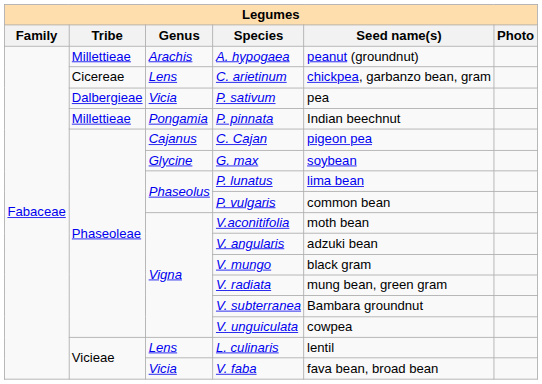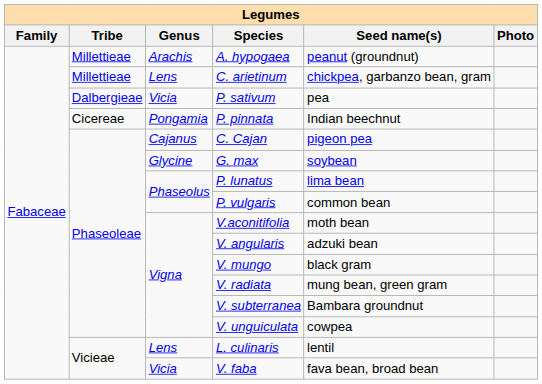 <table class="wikitable">
 <tr>
 <th colspan="6" style="background:#ffdead;">Legumes</th>
 </tr>
 <tr>
 <th>Family</th>
 <th>Tribe</th>
 <th>Genus</th>
 <th>Species</th>
 <th>Seed name(s)</th>
 <th>Photo</th>
 </tr>
 <tr>
 <td rowspan="16"><a href='#'>Fabaceae</a></td>
 <td><a href='#'>Millettieae</a></td>
 <td><em><a href='#'>Arachis</a></em></td>
 <td><em><a href='#'>A. hypogaea</a></em></td>
 <td><a href='#'>peanut</a> (groundnut)</td>
 <td></td>
 </tr>
 <tr>
-<td>Cicereae</td>
+<td><a href='#'>Millettieae</a></td>
 <td><em><a href='#'>Lens</a></em></td>
 <td><em><a href='#'>C. arietinum</a></em></td>
 <td><a href='#'>chickpea</a>, garbanzo bean, gram</td>
 <td></td>
 </tr>
 <tr>
 <td><a href='#'>Dalbergieae</a></td>
 <td><em><a href='#'>Vicia</a></em></td>
 <td><em><a href='#'>P. sativum</a></em></td>
 <td>pea</td>
 <td></td>
 </tr>
 <tr>
-<td><a href='#'>Millettieae</a></td>
+<td>Cicereae</td>
 <td><em><a href='#'>Pongamia</a></em></td>
 <td><em><a href='#'>P. pinnata</a></em></td>
 <td>Indian beechnut</td>
 <td></td>
 </tr>
 <tr>
 <td rowspan="10"><a href='#'>Phaseoleae</a></td>
 <td><em><a href='#'>Cajanus</a></em></td>
 <td><em><a href='#'>C. Cajan</a></em></td>
 <td><a href='#'>pigeon pea</a></td>
 <td></td>
 </tr>
 <tr>
 <td><em><a href='#'>Glycine</a></em></td>
 <td><em><a href='#'>G. max</a></em></td>
 <td><a href='#'>soybean</a></td>
 <td></td>
 </tr>
 <tr>
 <td rowspan="2"><em><a href='#'>Phaseolus</a></em></td>
 <td><em><a href='#'>P. lunatus</a></em></td>
 <td><a href='#'>lima bean</a></td>
 <td></td>
 </tr>
 <tr>
 <td><em><a href='#'>P. vulgaris</a></em></td>
 <td>common bean</td>
 <td></td>
 </tr>
 <tr>
 <td rowspan="6"><em><a href='#'>Vigna</a></em></td>
 <td><em><a href='#'>V.aconitifolia</a></em></td>
 <td>moth bean</td>
 <td></td>
 </tr>
 <tr>
 <td><em><a href='#'>V. angularis</a></em></td>
 <td>adzuki bean</td>
 <td></td>
 </tr>
 <tr>
 <td><em><a href='#'>V. mungo</a></em></td>
 <td>black gram</td>
 <td></td>
 </tr>
 <tr>
 <td><em><a href='#'>V. radiata</a></em></td>
 <td>mung bean, green gram</td>
 <td></td>
 </tr>
 <tr>
 <td><em><a href='#'>V. subterranea</a></em></td>
 <td>Bambara groundnut</td>
 <td></td>
 </tr>
 <tr>
 <td><em><a href='#'>V. unguiculata</a></em></td>
 <td>cowpea</td>
 <td></td>
 </tr>
 <tr>
 <td rowspan="2">Vicieae</td>
 <td><em><a href='#'>Lens</a></em></td>
 <td><em><a href='#'>L. culinaris</a></em></td>
 <td>lentil</td>
 <td></td>
 </tr>
 <tr>
 <td><em><a href='#'>Vicia</a></em></td>
 <td><em><a href='#'>V. faba</a></em></td>
 <td>fava bean, broad bean</td>
 <td></td>
 </tr>
 </table>
